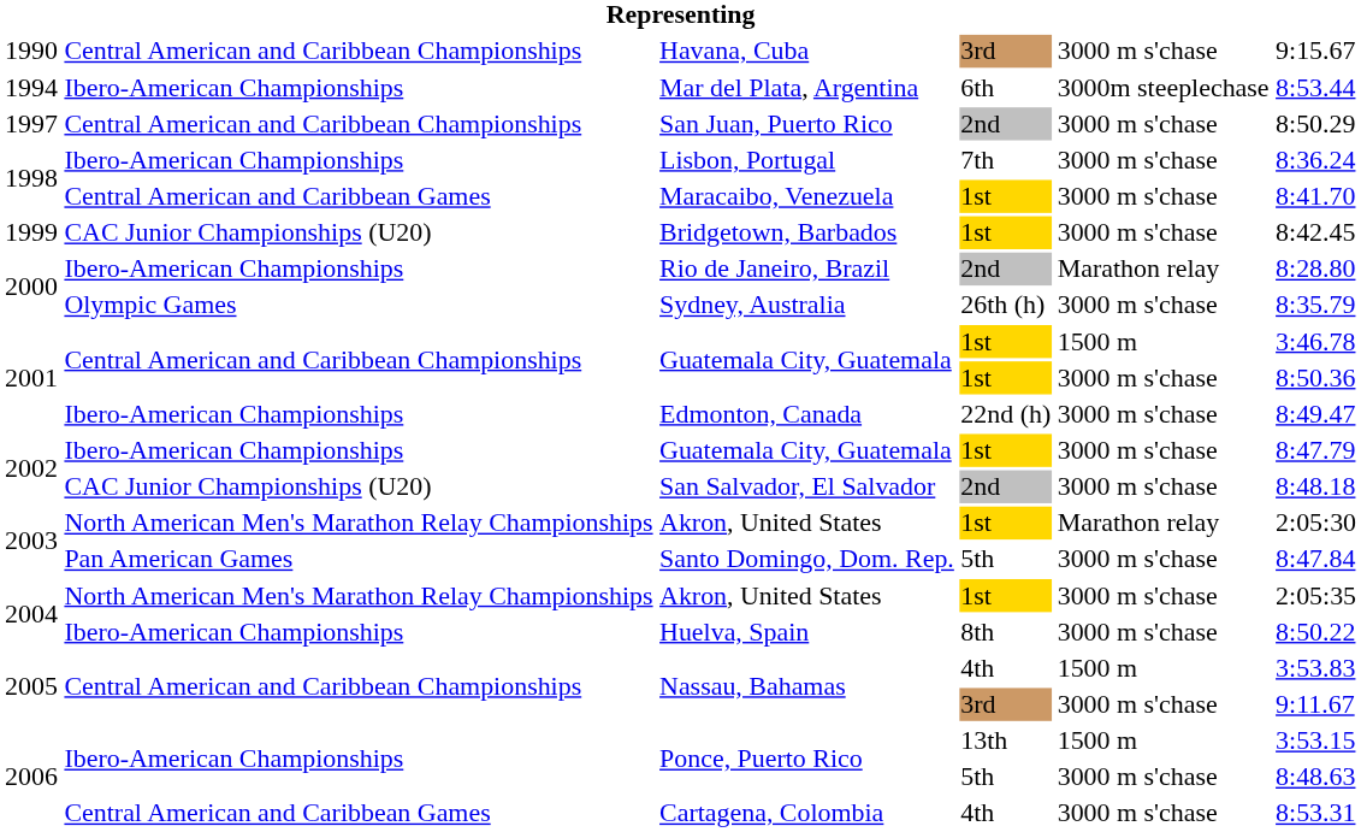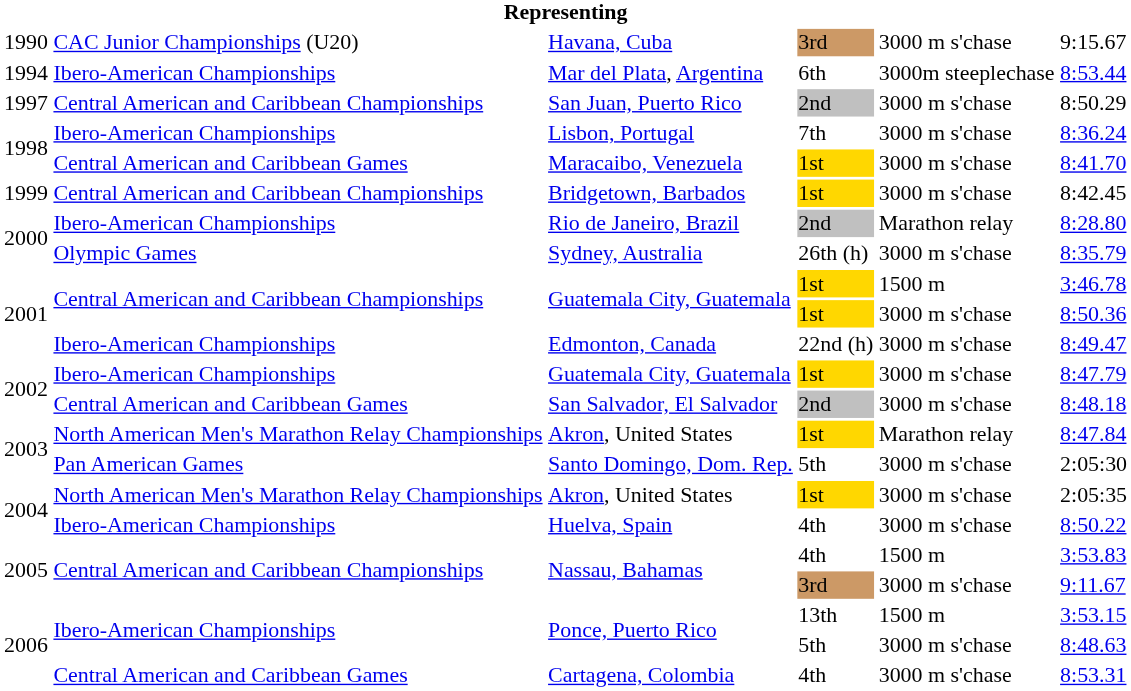 <table>
 <tr>
 <th colspan="6">Representing </th>
 </tr>
 <tr>
 <td>1990</td>
-<td><a href='#'>Central American and Caribbean Championships</a></td>
+<td><a href='#'>CAC Junior Championships</a> (U20)</td>
 <td><a href='#'>Havana, Cuba</a></td>
 <td bgcolor=cc9966>3rd</td>
 <td>3000 m s'chase</td>
 <td>9:15.67</td>
 </tr>
 <tr>
 <td>1994</td>
 <td><a href='#'>Ibero-American Championships</a></td>
 <td><a href='#'>Mar del Plata</a>, <a href='#'>Argentina</a></td>
 <td>6th</td>
 <td>3000m steeplechase</td>
 <td><a href='#'>8:53.44</a></td>
 </tr>
 <tr>
 <td>1997</td>
 <td><a href='#'>Central American and Caribbean Championships</a></td>
 <td><a href='#'>San Juan, Puerto Rico</a></td>
 <td bgcolor=silver>2nd</td>
 <td>3000 m s'chase</td>
 <td>8:50.29</td>
 </tr>
 <tr>
 <td rowspan=2>1998</td>
 <td><a href='#'>Ibero-American Championships</a></td>
 <td><a href='#'>Lisbon, Portugal</a></td>
 <td>7th</td>
 <td>3000 m s'chase</td>
 <td><a href='#'>8:36.24</a></td>
 </tr>
 <tr>
 <td><a href='#'>Central American and Caribbean Games</a></td>
 <td><a href='#'>Maracaibo, Venezuela</a></td>
 <td bgcolor=gold>1st</td>
 <td>3000 m s'chase</td>
 <td><a href='#'>8:41.70</a></td>
 </tr>
 <tr>
 <td>1999</td>
-<td><a href='#'>CAC Junior Championships</a> (U20)</td>
+<td><a href='#'>Central American and Caribbean Championships</a></td>
 <td><a href='#'>Bridgetown, Barbados</a></td>
 <td bgcolor=gold>1st</td>
 <td>3000 m s'chase</td>
 <td>8:42.45</td>
 </tr>
 <tr>
 <td rowspan=2>2000</td>
 <td><a href='#'>Ibero-American Championships</a></td>
 <td><a href='#'>Rio de Janeiro, Brazil</a></td>
 <td bgcolor=silver>2nd</td>
 <td>Marathon relay</td>
 <td><a href='#'>8:28.80</a></td>
 </tr>
 <tr>
 <td><a href='#'>Olympic Games</a></td>
 <td><a href='#'>Sydney, Australia</a></td>
 <td>26th (h)</td>
 <td>3000 m s'chase</td>
 <td><a href='#'>8:35.79</a></td>
 </tr>
 <tr>
 <td rowspan=3>2001</td>
 <td rowspan=2><a href='#'>Central American and Caribbean Championships</a></td>
 <td rowspan=2><a href='#'>Guatemala City, Guatemala</a></td>
 <td bgcolor=gold>1st</td>
 <td>1500 m</td>
 <td><a href='#'>3:46.78</a></td>
 </tr>
 <tr>
 <td bgcolor=gold>1st</td>
 <td>3000 m s'chase</td>
 <td><a href='#'>8:50.36</a></td>
 </tr>
 <tr>
 <td><a href='#'>Ibero-American Championships</a></td>
 <td><a href='#'>Edmonton, Canada</a></td>
 <td>22nd (h)</td>
 <td>3000 m s'chase</td>
 <td><a href='#'>8:49.47</a></td>
 </tr>
 <tr>
 <td rowspan=2>2002</td>
 <td><a href='#'>Ibero-American Championships</a></td>
 <td><a href='#'>Guatemala City, Guatemala</a></td>
 <td bgcolor=gold>1st</td>
 <td>3000 m s'chase</td>
 <td><a href='#'>8:47.79</a></td>
 </tr>
 <tr>
-<td><a href='#'>CAC Junior Championships</a> (U20)</td>
+<td><a href='#'>Central American and Caribbean Games</a></td>
 <td><a href='#'>San Salvador, El Salvador</a></td>
 <td bgcolor=silver>2nd</td>
 <td>3000 m s'chase</td>
 <td><a href='#'>8:48.18</a></td>
 </tr>
 <tr>
 <td rowspan=2>2003</td>
 <td><a href='#'>North American Men's Marathon Relay Championships</a></td>
 <td><a href='#'>Akron</a>, United States</td>
 <td bgcolor=gold>1st</td>
 <td>Marathon relay</td>
-<td>2:05:30</td>
+<td><a href='#'>8:47.84</a></td>
 </tr>
 <tr>
 <td><a href='#'>Pan American Games</a></td>
 <td><a href='#'>Santo Domingo, Dom. Rep.</a></td>
 <td>5th</td>
 <td>3000 m s'chase</td>
-<td><a href='#'>8:47.84</a></td>
+<td>2:05:30</td>
 </tr>
 <tr>
 <td rowspan=2>2004</td>
 <td><a href='#'>North American Men's Marathon Relay Championships</a></td>
 <td><a href='#'>Akron</a>, United States</td>
 <td bgcolor=gold>1st</td>
 <td>3000 m s'chase</td>
 <td>2:05:35</td>
 </tr>
 <tr>
 <td><a href='#'>Ibero-American Championships</a></td>
 <td><a href='#'>Huelva, Spain</a></td>
-<td>8th</td>
+<td>4th</td>
 <td>3000 m s'chase</td>
 <td><a href='#'>8:50.22</a></td>
 </tr>
 <tr>
 <td rowspan=2>2005</td>
 <td rowspan=2><a href='#'>Central American and Caribbean Championships</a></td>
 <td rowspan=2><a href='#'>Nassau, Bahamas</a></td>
 <td>4th</td>
 <td>1500 m</td>
 <td><a href='#'>3:53.83</a></td>
 </tr>
 <tr>
 <td bgcolor=cc9966>3rd</td>
 <td>3000 m s'chase</td>
 <td><a href='#'>9:11.67</a></td>
 </tr>
 <tr>
 <td rowspan=3>2006</td>
 <td rowspan=2><a href='#'>Ibero-American Championships</a></td>
 <td rowspan=2><a href='#'>Ponce, Puerto Rico</a></td>
 <td>13th</td>
 <td>1500 m</td>
 <td><a href='#'>3:53.15</a></td>
 </tr>
 <tr>
 <td>5th</td>
 <td>3000 m s'chase</td>
 <td><a href='#'>8:48.63</a></td>
 </tr>
 <tr>
 <td><a href='#'>Central American and Caribbean Games</a></td>
 <td><a href='#'>Cartagena, Colombia</a></td>
 <td>4th</td>
 <td>3000 m s'chase</td>
 <td><a href='#'>8:53.31</a></td>
 </tr>
 </table>
